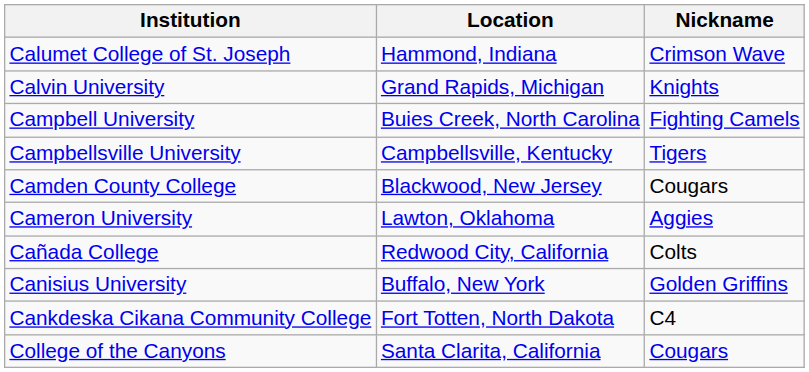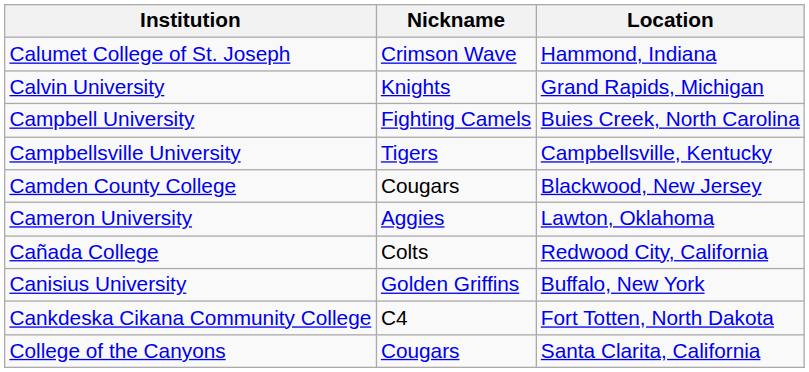 <table class="wikitable">
 <tr>
 <th>Institution</th>
+<th>Nickname</th>
 <th>Location</th>
-<th>Nickname</th>
 </tr>
 <tr>
 <td><a href='#'>Calumet College of St. Joseph</a></td>
+<td><a href='#'>Crimson Wave</a></td>
 <td><a href='#'>Hammond, Indiana</a></td>
-<td><a href='#'>Crimson Wave</a></td>
 </tr>
 <tr>
 <td><a href='#'>Calvin University</a></td>
+<td><a href='#'>Knights</a></td>
 <td><a href='#'>Grand Rapids, Michigan</a></td>
-<td><a href='#'>Knights</a></td>
 </tr>
 <tr>
 <td><a href='#'>Campbell University</a></td>
+<td><a href='#'>Fighting Camels</a></td>
 <td><a href='#'>Buies Creek, North Carolina</a></td>
-<td><a href='#'>Fighting Camels</a></td>
 </tr>
 <tr>
 <td><a href='#'>Campbellsville University</a></td>
+<td><a href='#'>Tigers</a></td>
 <td><a href='#'>Campbellsville, Kentucky</a></td>
-<td><a href='#'>Tigers</a></td>
 </tr>
 <tr>
 <td><a href='#'>Camden County College</a></td>
+<td>Cougars</td>
 <td><a href='#'>Blackwood, New Jersey</a></td>
-<td>Cougars</td>
 </tr>
 <tr>
 <td><a href='#'>Cameron University</a></td>
+<td><a href='#'>Aggies</a></td>
 <td><a href='#'>Lawton, Oklahoma</a></td>
-<td><a href='#'>Aggies</a></td>
 </tr>
 <tr>
 <td><a href='#'>Cañada College</a></td>
+<td>Colts</td>
 <td><a href='#'>Redwood City, California</a></td>
-<td>Colts</td>
 </tr>
 <tr>
 <td><a href='#'>Canisius University</a></td>
+<td><a href='#'>Golden Griffins</a></td>
 <td><a href='#'>Buffalo, New York</a></td>
-<td><a href='#'>Golden Griffins</a></td>
 </tr>
 <tr>
 <td><a href='#'>Cankdeska Cikana Community College</a></td>
+<td>C4</td>
 <td><a href='#'>Fort Totten, North Dakota</a></td>
-<td>C4</td>
 </tr>
 <tr>
 <td><a href='#'>College of the Canyons</a></td>
+<td><a href='#'>Cougars</a></td>
 <td><a href='#'>Santa Clarita, California</a></td>
-<td><a href='#'>Cougars</a></td>
 </tr>
 </table>
